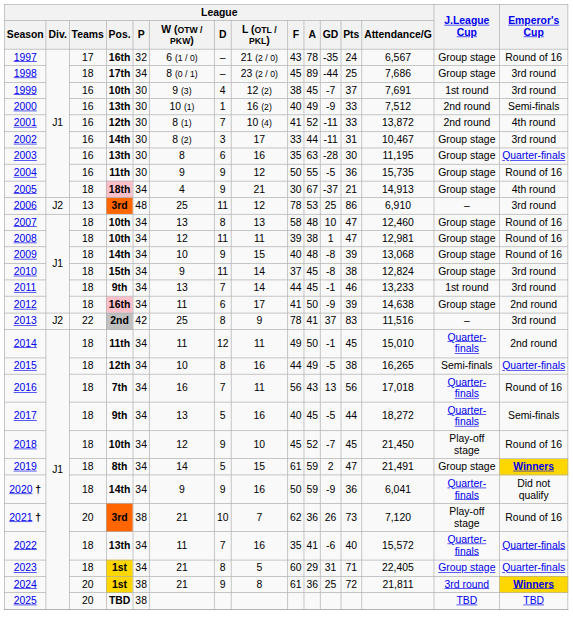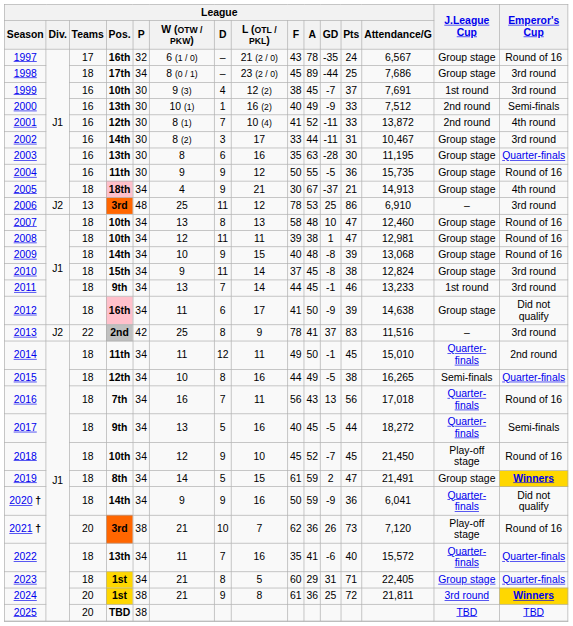 <table class="wikitable" style="text-align:center">
 <tr>
 <th colspan="13">League</th>
 <th rowspan="2"><a href='#'>J.League<br>Cup</a></th>
 <th rowspan="2"><a href='#'>Emperor's<br>Cup</a></th>
 </tr>
 <tr>
 <th>Season</th>
 <th>Div.</th>
 <th>Teams</th>
 <th>Pos.</th>
 <th>P</th>
 <th>W (<small>OTW / PKW</small>)</th>
 <th>D</th>
 <th>L (<small>OTL / PKL</small>)</th>
 <th>F</th>
 <th>A</th>
 <th>GD</th>
 <th>Pts</th>
 <th>Attendance/G</th>
 </tr>
 <tr>
 <td><a href='#'>1997</a></td>
 <td rowspan="9">J1</td>
 <td>17</td>
 <td><strong>16th</strong></td>
 <td>32</td>
 <td>6 <small>(1 / 0)</small></td>
 <td>–</td>
 <td>21 <small>(2 / 0)</small></td>
 <td>43</td>
 <td>78</td>
 <td>-35</td>
 <td>24</td>
 <td>6,567</td>
 <td>Group stage</td>
 <td>Round of 16</td>
 </tr>
 <tr>
 <td><a href='#'>1998</a></td>
 <td>18</td>
 <td><strong>17th</strong></td>
 <td>34</td>
 <td>8 <small>(0 / 1)</small></td>
 <td>–</td>
 <td>23 <small>(2 / 0)</small></td>
 <td>45</td>
 <td>89</td>
 <td>-44</td>
 <td>25</td>
 <td>7,686</td>
 <td>Group stage</td>
 <td>3rd round</td>
 </tr>
 <tr>
 <td><a href='#'>1999</a></td>
 <td>16</td>
 <td><strong>10th</strong></td>
 <td>30</td>
 <td>9 <small>(3)</small></td>
 <td>4</td>
 <td>12 <small>(2)</small></td>
 <td>38</td>
 <td>45</td>
 <td>-7</td>
 <td>37</td>
 <td>7,691</td>
 <td>1st round</td>
 <td>3rd round</td>
 </tr>
 <tr>
 <td><a href='#'>2000</a></td>
 <td>16</td>
 <td><strong>13th</strong></td>
 <td>30</td>
 <td>10 <small>(1)</small></td>
 <td>1</td>
 <td>16 <small>(2)</small></td>
 <td>40</td>
 <td>49</td>
 <td>-9</td>
 <td>33</td>
 <td>7,512</td>
 <td>2nd round</td>
 <td>Semi-finals</td>
 </tr>
 <tr>
 <td><a href='#'>2001</a></td>
 <td>16</td>
 <td><strong>12th</strong></td>
 <td>30</td>
 <td>8 <small>(1)</small></td>
 <td>7</td>
 <td>10 <small>(4)</small></td>
 <td>41</td>
 <td>52</td>
 <td>-11</td>
 <td>33</td>
 <td>13,872</td>
 <td>2nd round</td>
 <td>4th round</td>
 </tr>
 <tr>
 <td><a href='#'>2002</a></td>
 <td>16</td>
 <td><strong>14th</strong></td>
 <td>30</td>
 <td>8 <small>(2)</small></td>
 <td>3</td>
 <td>17</td>
 <td>33</td>
 <td>44</td>
 <td>-11</td>
 <td>31</td>
 <td>10,467</td>
 <td>Group stage</td>
 <td>3rd round</td>
 </tr>
 <tr>
 <td><a href='#'>2003</a></td>
 <td>16</td>
 <td><strong>13th</strong></td>
 <td>30</td>
 <td>8</td>
 <td>6</td>
 <td>16</td>
 <td>35</td>
 <td>63</td>
 <td>-28</td>
 <td>30</td>
 <td>11,195</td>
 <td>Group stage</td>
 <td><a href='#'>Quarter-finals</a></td>
 </tr>
 <tr>
 <td><a href='#'>2004</a></td>
 <td>16</td>
 <td><strong>11th</strong></td>
 <td>30</td>
 <td>9</td>
 <td>9</td>
 <td>12</td>
 <td>50</td>
 <td>55</td>
 <td>-5</td>
 <td>36</td>
 <td>15,735</td>
 <td>Group stage</td>
 <td>Round of 16</td>
 </tr>
 <tr>
 <td><a href='#'>2005</a></td>
 <td>18</td>
 <td bgcolor="pink"><strong>18th</strong></td>
 <td>34</td>
 <td>4</td>
 <td>9</td>
 <td>21</td>
 <td>30</td>
 <td>67</td>
 <td>-37</td>
 <td>21</td>
 <td>14,913</td>
 <td>Group stage</td>
 <td>4th round</td>
 </tr>
 <tr>
 <td><a href='#'>2006</a></td>
 <td>J2</td>
 <td>13</td>
 <td bgcolor="ff6600"><strong>3rd</strong></td>
 <td>48</td>
 <td>25</td>
 <td>11</td>
 <td>12</td>
 <td>78</td>
 <td>53</td>
 <td>25</td>
 <td>86</td>
 <td>6,910</td>
 <td>–</td>
 <td>3rd round</td>
 </tr>
 <tr>
 <td><a href='#'>2007</a></td>
 <td rowspan="6">J1</td>
 <td>18</td>
 <td><strong>10th</strong></td>
 <td>34</td>
 <td>13</td>
 <td>8</td>
 <td>13</td>
 <td>58</td>
 <td>48</td>
 <td>10</td>
 <td>47</td>
 <td>12,460</td>
 <td>Group stage</td>
 <td>Round of 16</td>
 </tr>
 <tr>
 <td><a href='#'>2008</a></td>
 <td>18</td>
 <td><strong>10th</strong></td>
 <td>34</td>
 <td>12</td>
 <td>11</td>
 <td>11</td>
 <td>39</td>
 <td>38</td>
 <td>1</td>
 <td>47</td>
 <td>12,981</td>
 <td>Group stage</td>
 <td>Round of 16</td>
 </tr>
 <tr>
 <td><a href='#'>2009</a></td>
 <td>18</td>
 <td><strong>14th</strong></td>
 <td>34</td>
 <td>10</td>
 <td>9</td>
 <td>15</td>
 <td>40</td>
 <td>48</td>
 <td>-8</td>
 <td>39</td>
 <td>13,068</td>
 <td>Group stage</td>
 <td>Round of 16</td>
 </tr>
 <tr>
 <td><a href='#'>2010</a></td>
 <td>18</td>
 <td><strong>15th</strong></td>
 <td>34</td>
 <td>9</td>
 <td>11</td>
 <td>14</td>
 <td>37</td>
 <td>45</td>
 <td>-8</td>
 <td>38</td>
 <td>12,824</td>
 <td>Group stage</td>
 <td>3rd round</td>
 </tr>
 <tr>
 <td><a href='#'>2011</a></td>
 <td>18</td>
 <td><strong>9th</strong></td>
 <td>34</td>
 <td>13</td>
 <td>7</td>
 <td>14</td>
 <td>44</td>
 <td>45</td>
 <td>-1</td>
 <td>46</td>
 <td>13,233</td>
 <td>1st round</td>
 <td>3rd round</td>
 </tr>
 <tr>
 <td><a href='#'>2012</a></td>
 <td>18</td>
 <td bgcolor="pink"><strong>16th</strong></td>
 <td>34</td>
 <td>11</td>
 <td>6</td>
 <td>17</td>
 <td>41</td>
 <td>50</td>
 <td>-9</td>
 <td>39</td>
 <td>14,638</td>
 <td>Group stage</td>
-<td>2nd round</td>
+<td>Did not qualify</td>
 </tr>
 <tr>
 <td><a href='#'>2013</a></td>
 <td>J2</td>
 <td>22</td>
 <td bgcolor="silver"><strong>2nd</strong></td>
 <td>42</td>
 <td>25</td>
 <td>8</td>
 <td>9</td>
 <td>78</td>
 <td>41</td>
 <td>37</td>
 <td>83</td>
 <td>11,516</td>
 <td>–</td>
 <td>3rd round</td>
 </tr>
 <tr>
 <td><a href='#'>2014</a></td>
 <td rowspan="12">J1</td>
 <td>18</td>
 <td><strong>11th</strong></td>
 <td>34</td>
 <td>11</td>
 <td>12</td>
 <td>11</td>
 <td>49</td>
 <td>50</td>
 <td>-1</td>
 <td>45</td>
 <td>15,010</td>
 <td><a href='#'>Quarter-finals</a></td>
 <td>2nd round</td>
 </tr>
 <tr>
 <td><a href='#'>2015</a></td>
 <td>18</td>
 <td><strong>12th</strong></td>
 <td>34</td>
 <td>10</td>
 <td>8</td>
 <td>16</td>
 <td>44</td>
 <td>49</td>
 <td>-5</td>
 <td>38</td>
 <td>16,265</td>
 <td>Semi-finals</td>
 <td><a href='#'>Quarter-finals</a></td>
 </tr>
 <tr>
 <td><a href='#'>2016</a></td>
 <td>18</td>
 <td><strong>7th</strong></td>
 <td>34</td>
 <td>16</td>
 <td>7</td>
 <td>11</td>
 <td>56</td>
 <td>43</td>
 <td>13</td>
 <td>56</td>
 <td>17,018</td>
 <td><a href='#'>Quarter-finals</a></td>
 <td>Round of 16</td>
 </tr>
 <tr>
 <td><a href='#'>2017</a></td>
 <td>18</td>
 <td><strong>9th</strong></td>
 <td>34</td>
 <td>13</td>
 <td>5</td>
 <td>16</td>
 <td>40</td>
 <td>45</td>
 <td>-5</td>
 <td>44</td>
 <td>18,272</td>
 <td><a href='#'>Quarter-finals</a></td>
 <td>Semi-finals</td>
 </tr>
 <tr>
 <td><a href='#'>2018</a></td>
 <td>18</td>
 <td><strong>10th</strong></td>
 <td>34</td>
 <td>12</td>
 <td>9</td>
 <td>10</td>
 <td>45</td>
 <td>52</td>
 <td>-7</td>
 <td>45</td>
 <td>21,450</td>
 <td>Play-off stage</td>
 <td>Round of 16</td>
 </tr>
 <tr>
 <td><a href='#'>2019</a></td>
 <td>18</td>
 <td><strong>8th</strong></td>
 <td>34</td>
 <td>14</td>
 <td>5</td>
 <td>15</td>
 <td>61</td>
 <td>59</td>
 <td>2</td>
 <td>47</td>
 <td>21,491</td>
 <td>Group stage</td>
 <td bgcolor="gold"><a href='#'><strong>Winners</strong></a></td>
 </tr>
 <tr>
 <td><a href='#'>2020</a> <strong>†</strong></td>
 <td>18</td>
 <td><strong>14th</strong></td>
 <td>34</td>
 <td>9</td>
 <td>9</td>
 <td>16</td>
 <td>50</td>
 <td>59</td>
 <td>-9</td>
 <td>36</td>
 <td>6,041</td>
 <td><a href='#'>Quarter-finals</a></td>
 <td>Did not qualify</td>
 </tr>
 <tr>
 <td><a href='#'>2021</a> <strong>†</strong></td>
 <td>20</td>
 <td bgcolor="ff6600"><strong>3rd</strong></td>
 <td>38</td>
 <td>21</td>
 <td>10</td>
 <td>7</td>
 <td>62</td>
 <td>36</td>
 <td>26</td>
 <td>73</td>
 <td>7,120</td>
 <td>Play-off stage</td>
 <td>Round of 16</td>
 </tr>
 <tr>
 <td><a href='#'>2022</a></td>
 <td>18</td>
 <td><strong>13th</strong></td>
 <td>34</td>
 <td>11</td>
 <td>7</td>
 <td>16</td>
 <td>35</td>
 <td>41</td>
 <td>-6</td>
 <td>40</td>
 <td>15,572</td>
 <td><a href='#'>Quarter-finals</a></td>
 <td><a href='#'>Quarter-finals</a></td>
 </tr>
 <tr>
 <td><a href='#'>2023</a></td>
 <td>18</td>
 <td bgcolor=gold><strong>1st</strong></td>
 <td>34</td>
 <td>21</td>
 <td>8</td>
 <td>5</td>
 <td>60</td>
 <td>29</td>
 <td>31</td>
 <td>71</td>
 <td>22,405</td>
 <td><a href='#'>Group stage</a></td>
 <td><a href='#'>Quarter-finals</a></td>
 </tr>
 <tr>
 <td><a href='#'>2024</a></td>
 <td>20</td>
 <td bgcolor=gold><strong>1st</strong></td>
 <td>38</td>
 <td>21</td>
 <td>9</td>
 <td>8</td>
 <td>61</td>
 <td>36</td>
 <td>25</td>
 <td>72</td>
 <td>21,811</td>
 <td><a href='#'>3rd round</a></td>
 <td bgcolor="gold"><a href='#'><strong>Winners</strong></a></td>
 </tr>
 <tr>
 <td><a href='#'>2025</a></td>
 <td>20</td>
 <td><strong>TBD</strong></td>
 <td>38</td>
 <td></td>
 <td></td>
 <td></td>
 <td></td>
 <td></td>
 <td></td>
 <td></td>
 <td></td>
 <td><a href='#'>TBD</a></td>
 <td><a href='#'>TBD</a></td>
 </tr>
 <tr>
 </tr>
 </table>
